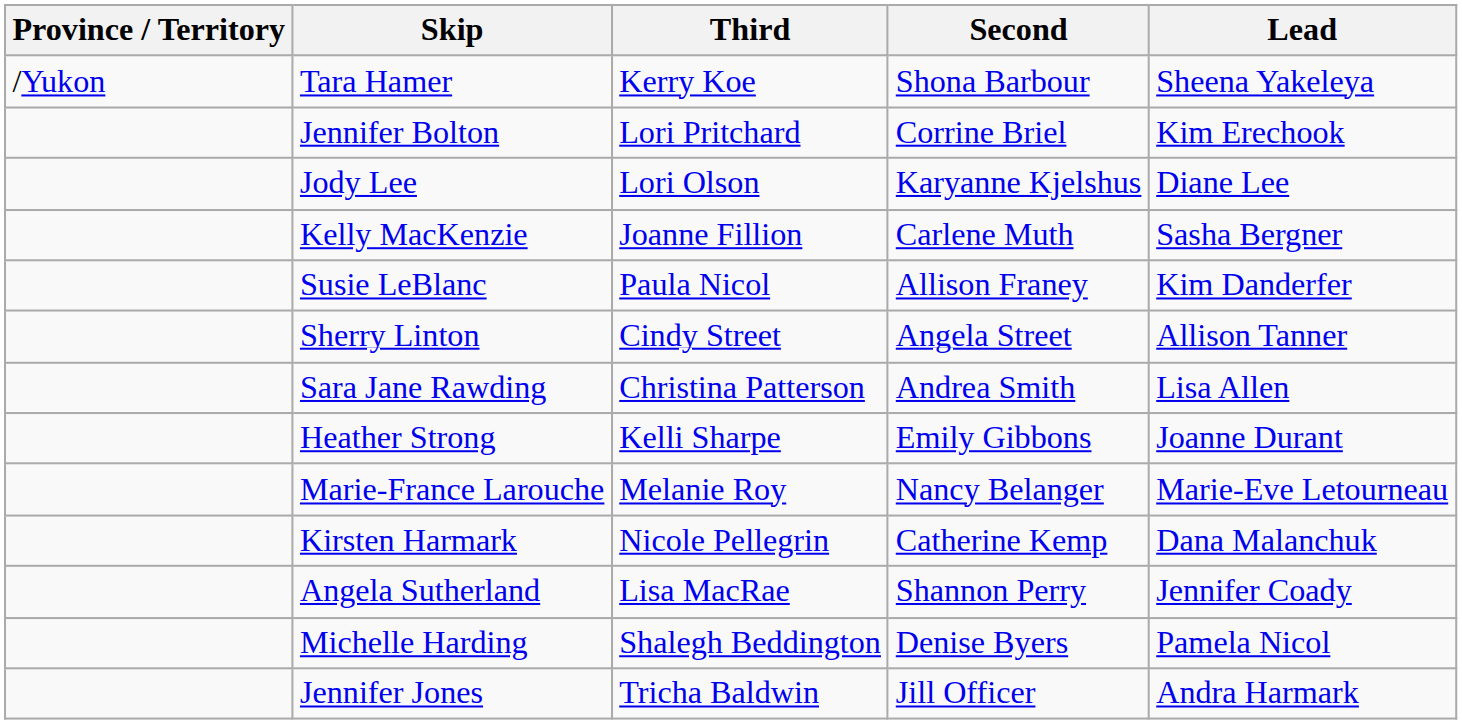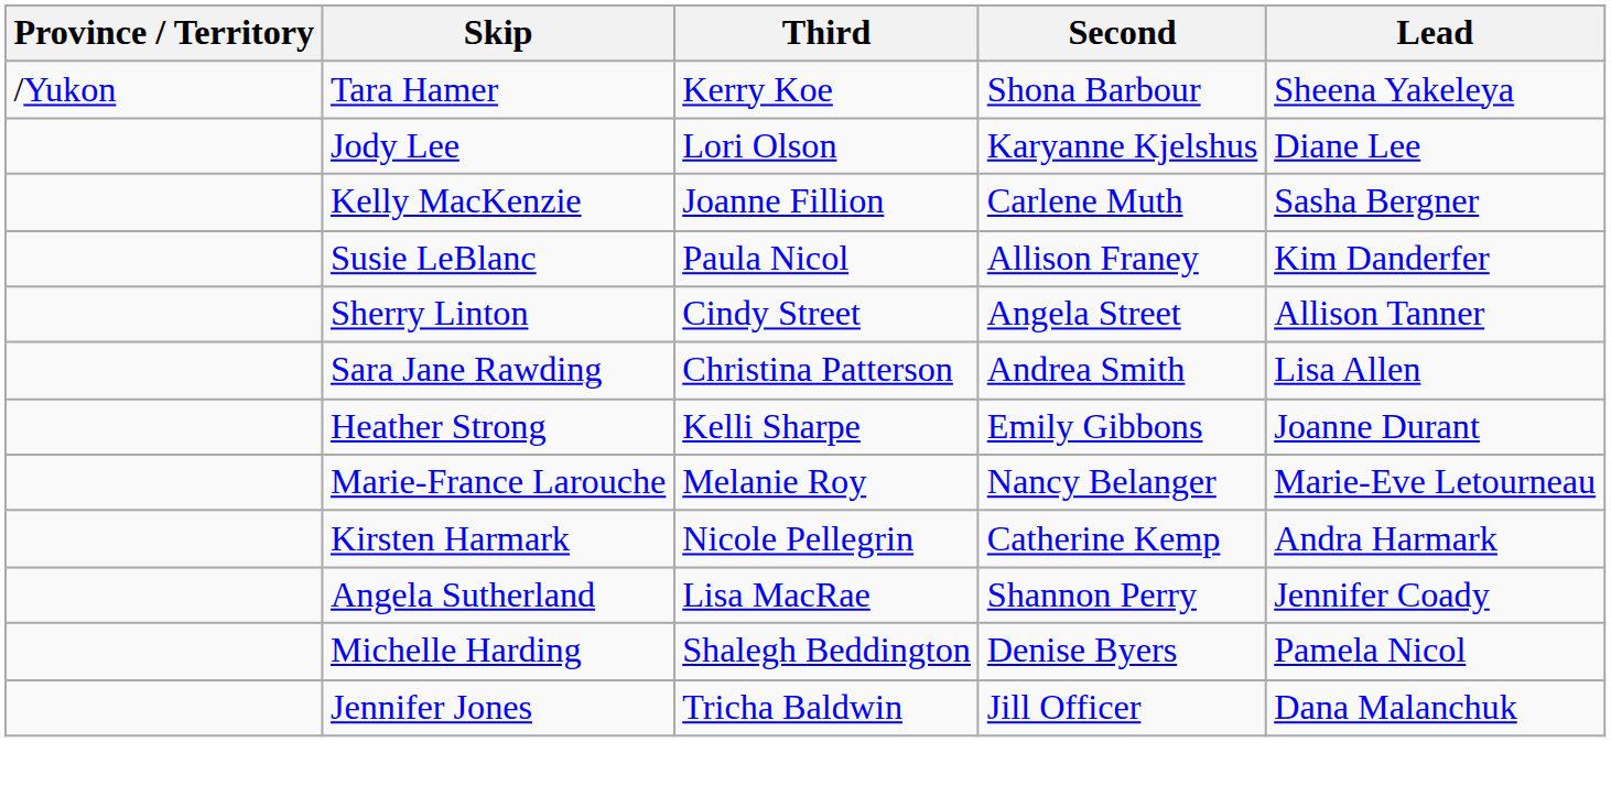 <table class="wikitable">
 <tr>
 <th>Province / Territory</th>
 <th>Skip</th>
 <th>Third</th>
 <th>Second</th>
 <th>Lead</th>
 </tr>
 <tr>
 <td>/<a href='#'>Yukon</a></td>
 <td><a href='#'>Tara Hamer</a></td>
 <td><a href='#'>Kerry Koe</a></td>
 <td><a href='#'>Shona Barbour</a></td>
 <td><a href='#'>Sheena Yakeleya</a></td>
-</tr>
-<tr>
-<td></td>
-<td><a href='#'>Jennifer Bolton</a></td>
-<td><a href='#'>Lori Pritchard</a></td>
-<td><a href='#'>Corrine Briel</a></td>
-<td><a href='#'>Kim Erechook</a></td>
 </tr>
 <tr>
 <td></td>
 <td><a href='#'>Jody Lee</a></td>
 <td><a href='#'>Lori Olson</a></td>
 <td><a href='#'>Karyanne Kjelshus</a></td>
 <td><a href='#'>Diane Lee</a></td>
 </tr>
 <tr>
 <td></td>
 <td><a href='#'>Kelly MacKenzie</a></td>
 <td><a href='#'>Joanne Fillion</a></td>
 <td><a href='#'>Carlene Muth</a></td>
 <td><a href='#'>Sasha Bergner</a></td>
 </tr>
 <tr>
 <td></td>
 <td><a href='#'>Susie LeBlanc</a></td>
 <td><a href='#'>Paula Nicol</a></td>
 <td><a href='#'>Allison Franey</a></td>
 <td><a href='#'>Kim Danderfer</a></td>
 </tr>
 <tr>
 <td></td>
 <td><a href='#'>Sherry Linton</a></td>
 <td><a href='#'>Cindy Street</a></td>
 <td><a href='#'>Angela Street</a></td>
 <td><a href='#'>Allison Tanner</a></td>
 </tr>
 <tr>
 <td></td>
 <td><a href='#'>Sara Jane Rawding</a></td>
 <td><a href='#'>Christina Patterson</a></td>
 <td><a href='#'>Andrea Smith</a></td>
 <td><a href='#'>Lisa Allen</a></td>
 </tr>
 <tr>
 <td></td>
 <td><a href='#'>Heather Strong</a></td>
 <td><a href='#'>Kelli Sharpe</a></td>
 <td><a href='#'>Emily Gibbons</a></td>
 <td><a href='#'>Joanne Durant</a></td>
 </tr>
 <tr>
 <td></td>
 <td><a href='#'>Marie-France Larouche</a></td>
 <td><a href='#'>Melanie Roy</a></td>
 <td><a href='#'>Nancy Belanger</a></td>
 <td><a href='#'>Marie-Eve Letourneau</a></td>
 </tr>
 <tr>
 <td></td>
 <td><a href='#'>Kirsten Harmark</a></td>
 <td><a href='#'>Nicole Pellegrin</a></td>
 <td><a href='#'>Catherine Kemp</a></td>
-<td><a href='#'>Dana Malanchuk</a></td>
+<td><a href='#'>Andra Harmark</a></td>
 </tr>
 <tr>
 <td></td>
 <td><a href='#'>Angela Sutherland</a></td>
 <td><a href='#'>Lisa MacRae</a></td>
 <td><a href='#'>Shannon Perry</a></td>
 <td><a href='#'>Jennifer Coady</a></td>
 </tr>
 <tr>
 <td></td>
 <td><a href='#'>Michelle Harding</a></td>
 <td><a href='#'>Shalegh Beddington</a></td>
 <td><a href='#'>Denise Byers</a></td>
 <td><a href='#'>Pamela Nicol</a></td>
 </tr>
 <tr>
 <td></td>
 <td><a href='#'>Jennifer Jones</a></td>
 <td><a href='#'>Tricha Baldwin</a></td>
 <td><a href='#'>Jill Officer</a></td>
-<td><a href='#'>Andra Harmark</a></td>
+<td><a href='#'>Dana Malanchuk</a></td>
 </tr>
 </table>
